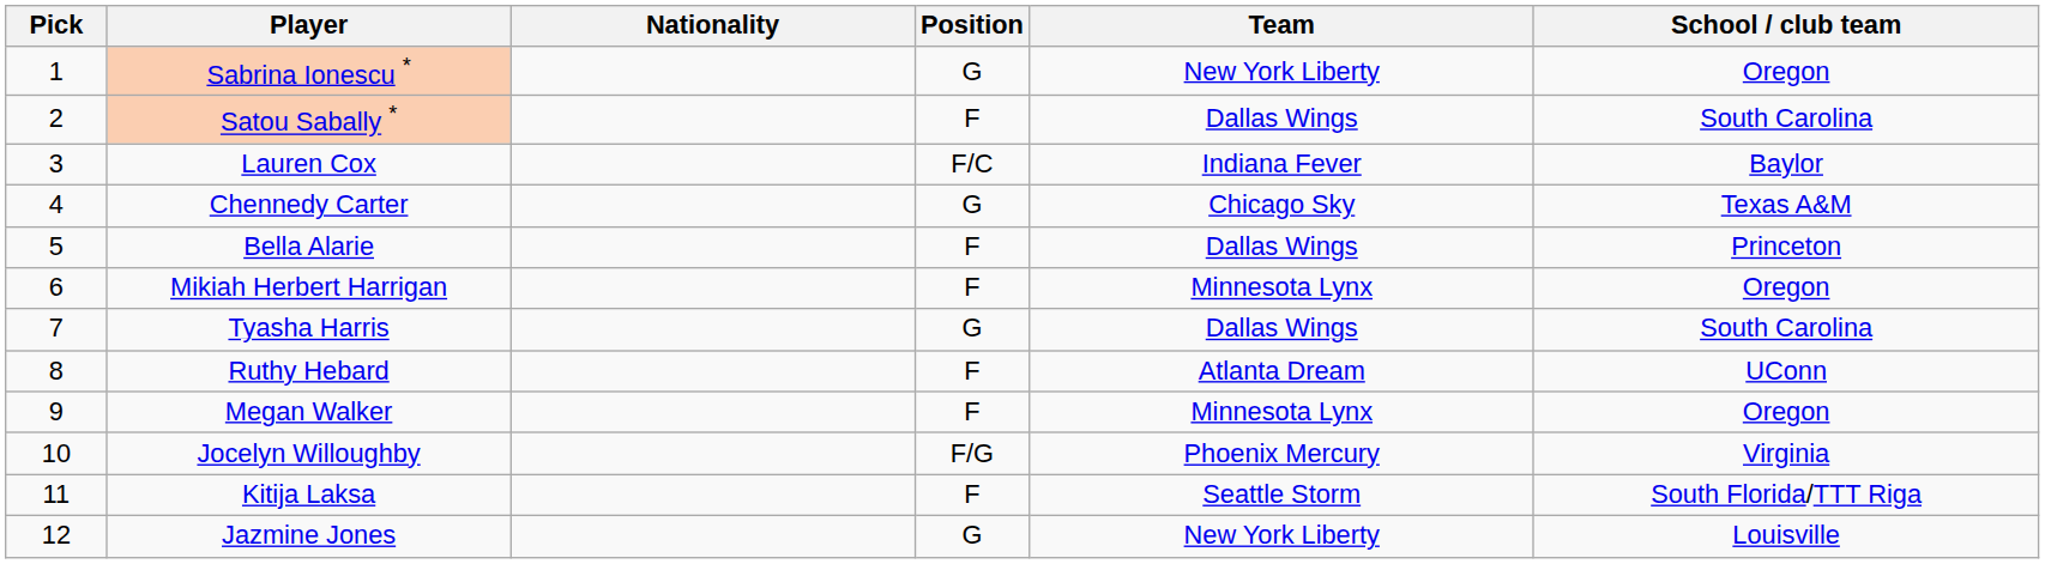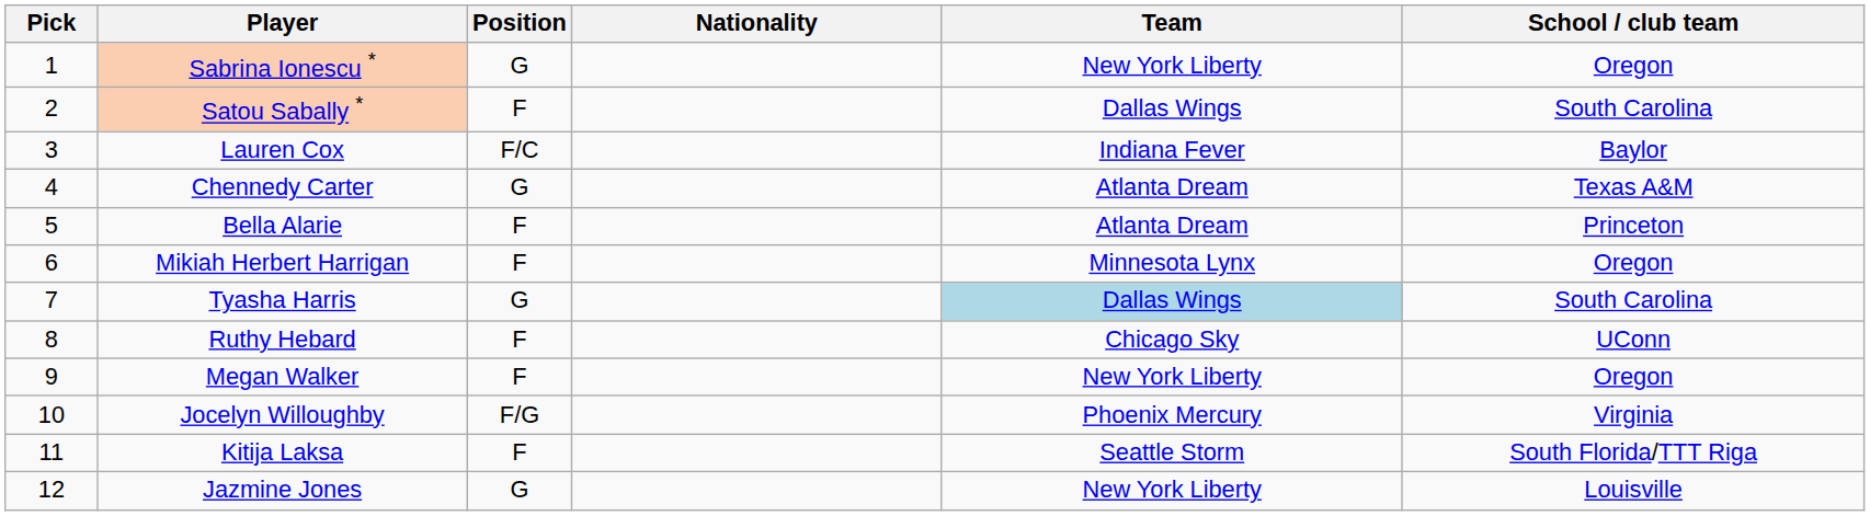 <table class="wikitable sortable" style="text-align:center;">
 <tr>
 <th style="width:5%;">Pick</th>
 <th style="width:20%;">Player</th>
+<th style="width:5%;">Position</th>
 <th style="width:20%;">Nationality</th>
-<th style="width:5%;">Position</th>
 <th style="width:25%;">Team</th>
 <th style="width:25%;">School / club team</th>
 </tr>
 <tr>
 <td>1</td>
 <td bgcolor="#FBCEB1"><a href='#'>Sabrina Ionescu</a> <sup>*</sup></td>
+<td>G</td>
 <td></td>
-<td>G</td>
 <td><a href='#'>New York Liberty</a></td>
 <td><a href='#'>Oregon</a></td>
 </tr>
 <tr>
 <td>2</td>
 <td bgcolor="#FBCEB1"><a href='#'>Satou Sabally</a> <sup>*</sup></td>
+<td>F</td>
 <td></td>
-<td>F</td>
 <td><a href='#'>Dallas Wings</a></td>
 <td><a href='#'>South Carolina</a></td>
 </tr>
 <tr>
 <td>3</td>
 <td><a href='#'>Lauren Cox</a></td>
+<td>F/C</td>
 <td></td>
-<td>F/C</td>
 <td><a href='#'>Indiana Fever</a></td>
 <td><a href='#'>Baylor</a></td>
 </tr>
 <tr>
 <td>4</td>
 <td><a href='#'>Chennedy Carter</a></td>
+<td>G</td>
 <td></td>
-<td>G</td>
-<td><a href='#'>Chicago Sky</a></td>
+<td><a href='#'>Atlanta Dream</a></td>
 <td><a href='#'>Texas A&M</a></td>
 </tr>
 <tr>
 <td>5</td>
 <td><a href='#'>Bella Alarie</a></td>
+<td>F</td>
 <td></td>
-<td>F</td>
-<td><a href='#'>Dallas Wings</a> </td>
+<td><a href='#'>Atlanta Dream</a></td>
 <td><a href='#'>Princeton</a></td>
 </tr>
 <tr>
 <td>6</td>
 <td><a href='#'>Mikiah Herbert Harrigan</a></td>
+<td>F</td>
 <td></td>
-<td>F</td>
 <td><a href='#'>Minnesota Lynx</a></td>
 <td><a href='#'>Oregon</a></td>
 </tr>
 <tr>
 <td>7</td>
 <td><a href='#'>Tyasha Harris</a></td>
+<td>G</td>
 <td></td>
-<td>G</td>
-<td><a href='#'>Dallas Wings</a> </td>
+<td style="background: lightblue;"><a href='#'>Dallas Wings</a> </td>
 <td><a href='#'>South Carolina</a></td>
 </tr>
 <tr>
 <td>8</td>
 <td><a href='#'>Ruthy Hebard</a></td>
+<td>F</td>
 <td></td>
-<td>F</td>
-<td><a href='#'>Atlanta Dream</a></td>
+<td><a href='#'>Chicago Sky</a></td>
 <td><a href='#'>UConn</a></td>
 </tr>
 <tr>
 <td>9</td>
 <td><a href='#'>Megan Walker</a></td>
+<td>F</td>
 <td></td>
-<td>F</td>
-<td><a href='#'>Minnesota Lynx</a></td>
+<td><a href='#'>New York Liberty</a> </td>
 <td><a href='#'>Oregon</a></td>
 </tr>
 <tr>
 <td>10</td>
 <td><a href='#'>Jocelyn Willoughby</a></td>
+<td>F/G</td>
 <td></td>
-<td>F/G</td>
 <td><a href='#'>Phoenix Mercury</a> </td>
 <td><a href='#'>Virginia</a></td>
 </tr>
 <tr>
 <td>11</td>
 <td><a href='#'>Kitija Laksa</a></td>
+<td>F</td>
 <td></td>
-<td>F</td>
 <td><a href='#'>Seattle Storm</a> </td>
 <td><a href='#'>South Florida</a>/<a href='#'>TTT Riga</a> </td>
 </tr>
 <tr>
 <td>12</td>
 <td><a href='#'>Jazmine Jones</a></td>
+<td>G</td>
 <td></td>
-<td>G</td>
 <td><a href='#'>New York Liberty</a> </td>
 <td><a href='#'>Louisville</a></td>
 </tr>
 </table>
